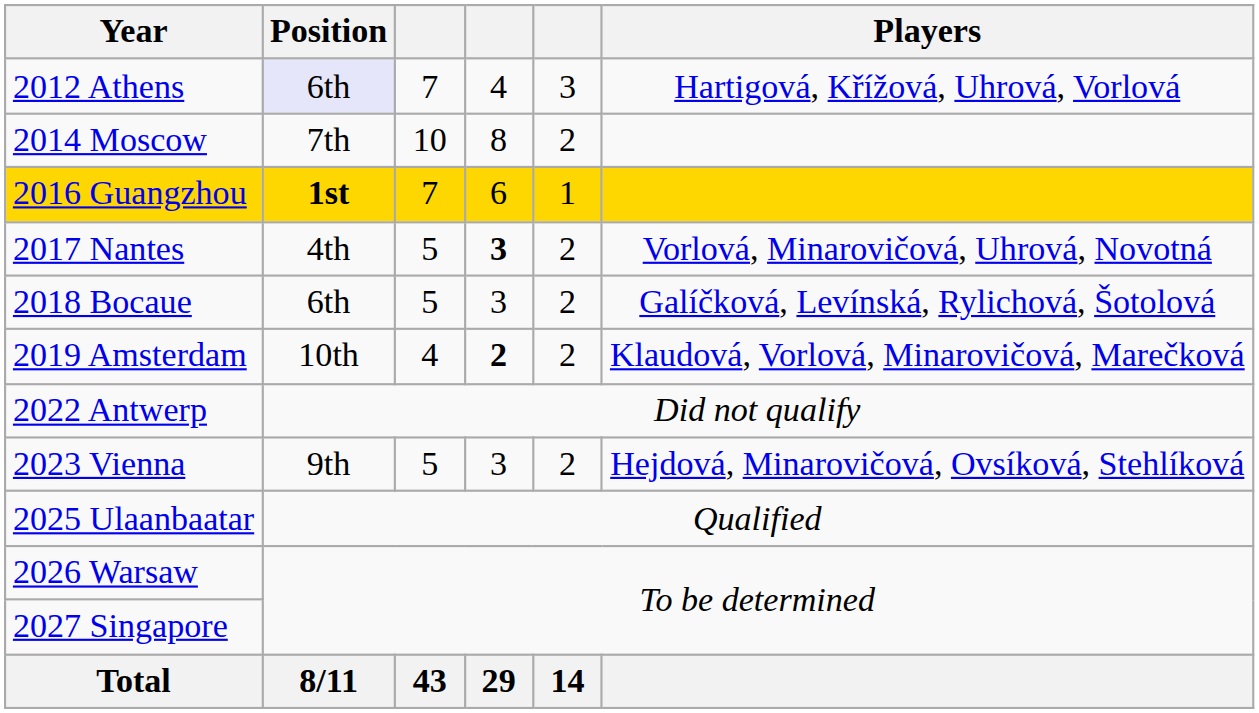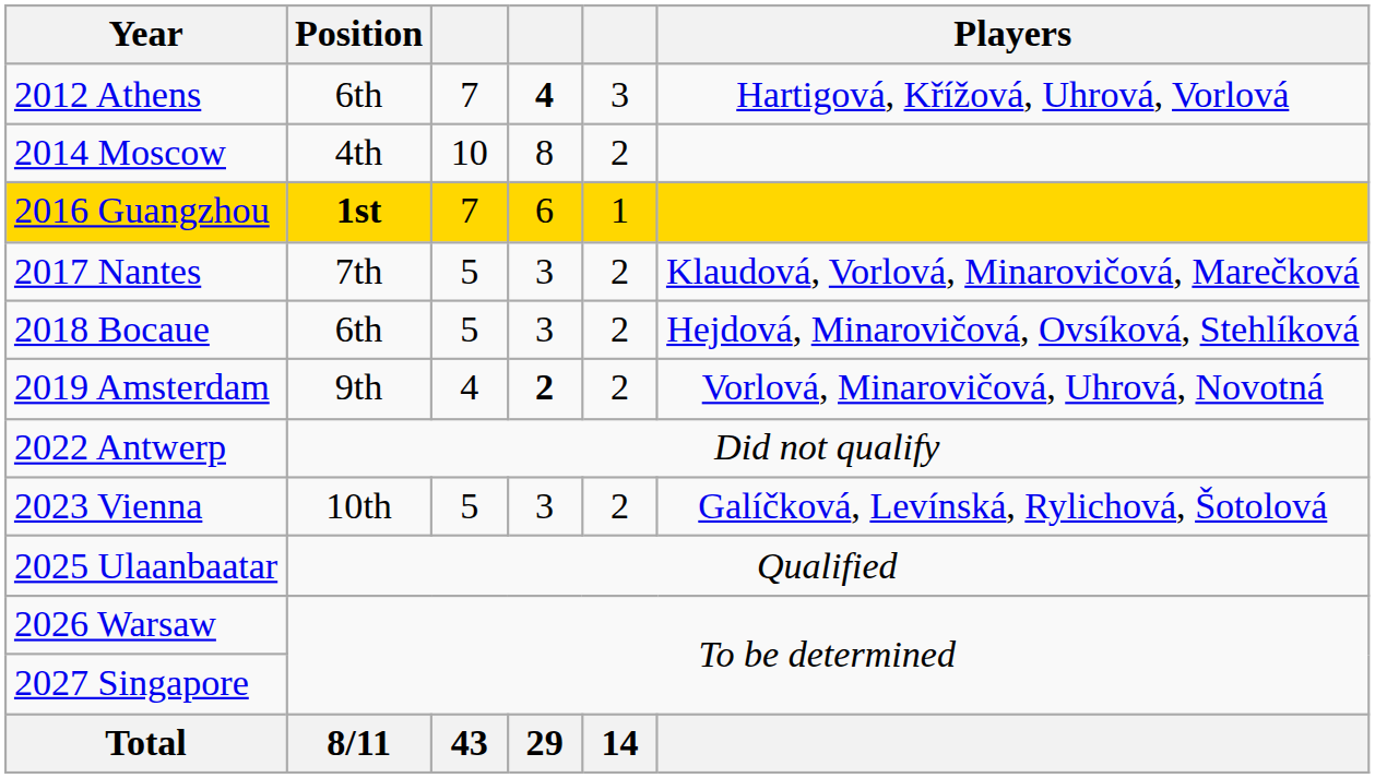 <table class="wikitable" style="text-align: center;">
 <tr>
 <th>Year</th>
 <th>Position</th>
 <th width=25px></th>
 <th width=25px></th>
 <th width=25px></th>
 <th>Players</th>
 </tr>
 <tr>
 <td style="text-align: left;"> <a href='#'>2012 Athens</a></td>
-<td style="background: lavender;">6th</td>
+<td>6th</td>
 <td>7</td>
-<td>4</td>
+<td><strong>4</strong></td>
 <td>3</td>
 <td><a href='#'>Hartigová</a>, <a href='#'>Křížová</a>, <a href='#'>Uhrová</a>, <a href='#'>Vorlová</a></td>
 </tr>
 <tr>
 <td style="text-align: left;"> <a href='#'>2014 Moscow</a></td>
-<td>7th</td>
+<td>4th</td>
 <td>10</td>
 <td>8</td>
 <td>2</td>
 <td></td>
 </tr>
 <tr bgcolor="#FFD700">
 <td style="text-align: left;"> <a href='#'>2016 Guangzhou</a></td>
 <td><strong>1st </strong></td>
 <td>7</td>
 <td>6</td>
 <td>1</td>
 <td></td>
 </tr>
 <tr>
 <td style="text-align: left;"> <a href='#'>2017 Nantes</a></td>
-<td>4th</td>
+<td>7th</td>
 <td>5</td>
-<td><strong>3</strong></td>
+<td>3</td>
 <td>2</td>
-<td><a href='#'>Vorlová</a>, <a href='#'>Minarovičová</a>, <a href='#'>Uhrová</a>, <a href='#'>Novotná</a></td>
+<td><a href='#'>Klaudová</a>, <a href='#'>Vorlová</a>, <a href='#'>Minarovičová</a>, <a href='#'>Marečková</a></td>
 </tr>
 <tr>
 <td style="text-align: left;"> <a href='#'>2018 Bocaue</a></td>
 <td>6th</td>
 <td>5</td>
 <td>3</td>
 <td>2</td>
-<td><a href='#'>Galíčková</a>, <a href='#'>Levínská</a>, <a href='#'>Rylichová</a>, <a href='#'>Šotolová</a></td>
+<td><a href='#'>Hejdová</a>, <a href='#'>Minarovičová</a>, <a href='#'>Ovsíková</a>, <a href='#'>Stehlíková</a></td>
 </tr>
 <tr>
 <td style="text-align: left;"> <a href='#'>2019 Amsterdam</a></td>
-<td>10th</td>
+<td>9th</td>
 <td>4</td>
 <td><strong>2</strong></td>
 <td>2</td>
-<td><a href='#'>Klaudová</a>, <a href='#'>Vorlová</a>, <a href='#'>Minarovičová</a>, <a href='#'>Marečková</a></td>
+<td><a href='#'>Vorlová</a>, <a href='#'>Minarovičová</a>, <a href='#'>Uhrová</a>, <a href='#'>Novotná</a></td>
 </tr>
 <tr>
 <td style="text-align: left;"> <a href='#'>2022 Antwerp</a></td>
 <td colspan=5><em>Did not qualify</em></td>
 </tr>
 <tr>
 <td style="text-align: left;"> <a href='#'>2023 Vienna</a></td>
-<td>9th</td>
+<td>10th</td>
 <td>5</td>
 <td>3</td>
 <td>2</td>
-<td><a href='#'>Hejdová</a>, <a href='#'>Minarovičová</a>, <a href='#'>Ovsíková</a>, <a href='#'>Stehlíková</a></td>
+<td><a href='#'>Galíčková</a>, <a href='#'>Levínská</a>, <a href='#'>Rylichová</a>, <a href='#'>Šotolová</a></td>
 </tr>
 <tr>
 <td style="text-align: left;"> <a href='#'>2025 Ulaanbaatar</a></td>
 <td colspan=5><em>Qualified</em></td>
 </tr>
 <tr>
 <td style="text-align: left;"> <a href='#'>2026 Warsaw</a></td>
 <td colspan=5 rowspan=2><em>To be determined</em></td>
 </tr>
 <tr>
 <td style="text-align: left;"> <a href='#'>2027 Singapore</a></td>
 </tr>
 <tr>
 <th>Total</th>
 <th>8/11</th>
 <th>43</th>
 <th>29</th>
 <th>14</th>
 <th></th>
 </tr>
 </table>
